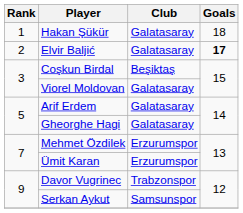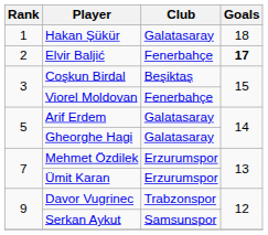 <table class="wikitable" style="text-align:left">
 <tr>
 <th>Rank</th>
 <th>Player</th>
 <th>Club</th>
 <th>Goals</th>
 </tr>
 <tr>
 <td align=center>1</td>
 <td> <a href='#'>Hakan Şükür</a></td>
 <td><a href='#'>Galatasaray</a></td>
 <td align=center>18</td>
 </tr>
 <tr>
 <td align=center>2</td>
 <td> <a href='#'>Elvir Baljić</a></td>
-<td><a href='#'>Galatasaray</a></td>
+<td><a href='#'>Fenerbahçe</a></td>
 <td align=center><strong>17</strong></td>
 </tr>
 <tr>
 <td rowspan="2" align=center>3</td>
 <td> <a href='#'>Coşkun Birdal</a></td>
 <td><a href='#'>Beşiktaş</a></td>
 <td rowspan="2" align=center>15</td>
 </tr>
 <tr>
 <td> <a href='#'>Viorel Moldovan</a></td>
-<td><a href='#'>Galatasaray</a></td>
+<td><a href='#'>Fenerbahçe</a></td>
 </tr>
 <tr>
 <td rowspan="2" align=center>5</td>
 <td> <a href='#'>Arif Erdem</a></td>
 <td><a href='#'>Galatasaray</a></td>
 <td rowspan="2" align=center>14</td>
 </tr>
 <tr>
 <td> <a href='#'>Gheorghe Hagi</a></td>
 <td><a href='#'>Galatasaray</a></td>
 </tr>
 <tr>
 <td rowspan="2" align=center>7</td>
 <td> <a href='#'>Mehmet Özdilek</a></td>
 <td><a href='#'>Erzurumspor</a></td>
 <td rowspan="2" align=center>13</td>
 </tr>
 <tr>
 <td> <a href='#'>Ümit Karan</a></td>
 <td><a href='#'>Erzurumspor</a></td>
 </tr>
 <tr>
 <td rowspan="2" align=center>9</td>
 <td> <a href='#'>Davor Vugrinec</a></td>
 <td><a href='#'>Trabzonspor</a></td>
 <td rowspan="2" align=center>12</td>
 </tr>
 <tr>
 <td> <a href='#'>Serkan Aykut</a></td>
 <td><a href='#'>Samsunspor</a></td>
 </tr>
 <tr>
 </tr>
 </table>
